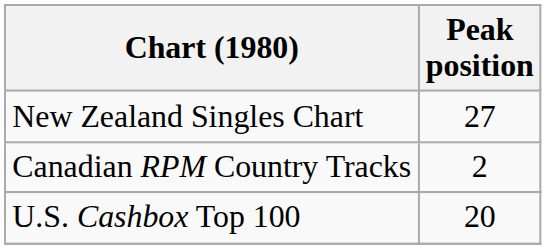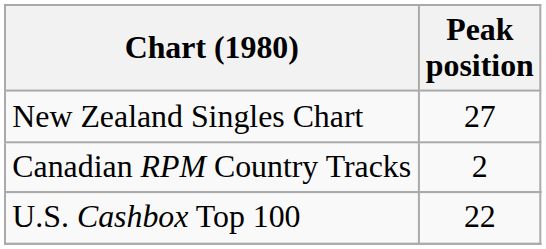 <table class="wikitable sortable">
 <tr>
 <th>Chart (1980)</th>
 <th>Peak<br>position</th>
 </tr>
 <tr>
 <td>New Zealand Singles Chart</td>
 <td style="text-align:center;">27</td>
 </tr>
 <tr>
 <td>Canadian <em>RPM</em> Country Tracks</td>
 <td style="text-align:center;">2</td>
 </tr>
 <tr>
 </tr>
 <tr>
 </tr>
 <tr>
 <td>U.S. <em>Cashbox</em> Top 100</td>
-<td style="text-align:center;">20</td>
+<td style="text-align:center;">22</td>
 </tr>
 <tr>
 </tr>
 </table>
